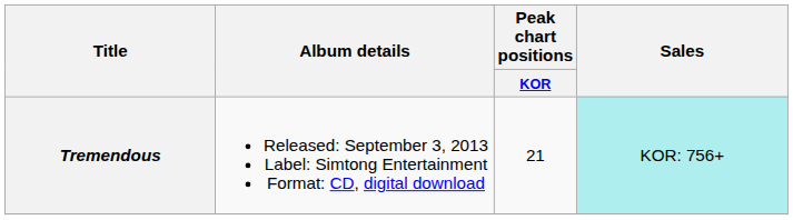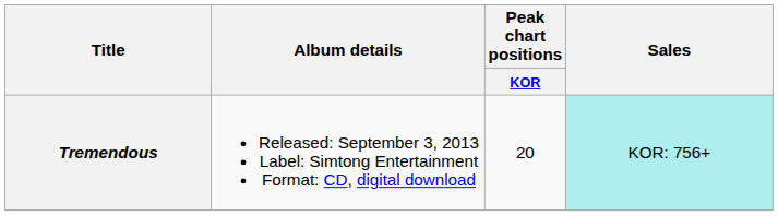 <table class="wikitable plainrowheaders" style="text-align:center;">
 <tr>
 <th rowspan="2" style="width:12em;">Title</th>
 <th rowspan="2" style="width:16em;">Album details</th>
 <th colspan="1">Peak chart positions</th>
 <th rowspan="2" style="width:12em;">Sales</th>
 </tr>
 <tr>
 <th width="30"><small><a href='#'>KOR</a></small><br></th>
 </tr>
 <tr>
 <th scope="row"><strong><em>Tremendous</em></strong></th>
 <td><br><ul><li>Released: September 3, 2013</li><li>Label: Simtong Entertainment</li><li>Format: <a href='#'>CD</a>, <a href='#'>digital download</a></li></ul></td>
-<td>21</td>
+<td>20</td>
 <td style="background: paleturquoise;">KOR: 756+</td>
 </tr>
 <tr>
 </tr>
 </table>
